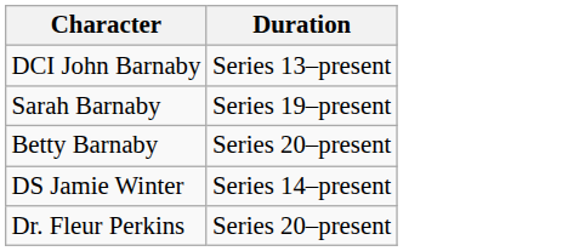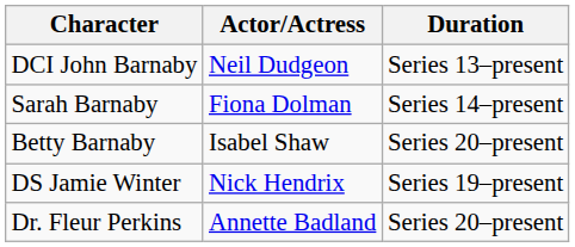 <table class="wikitable">
 <tr>
 <th>Character</th>
+<th>Actor/Actress</th>
 <th>Duration</th>
 </tr>
 <tr>
 <td>DCI John Barnaby</td>
+<td><a href='#'>Neil Dudgeon</a></td>
 <td>Series 13–present</td>
 </tr>
 <tr>
 <td>Sarah Barnaby</td>
-<td>Series 19–present</td>
+<td><a href='#'>Fiona Dolman</a></td>
+<td>Series 14–present</td>
 </tr>
 <tr>
 <td>Betty Barnaby</td>
+<td>Isabel Shaw</td>
 <td>Series 20–present</td>
 </tr>
 <tr>
 <td>DS Jamie Winter</td>
-<td>Series 14–present</td>
+<td><a href='#'>Nick Hendrix</a></td>
+<td>Series 19–present</td>
 </tr>
 <tr>
 <td>Dr. Fleur Perkins</td>
+<td><a href='#'>Annette Badland</a></td>
 <td>Series 20–present</td>
 </tr>
 </table>
